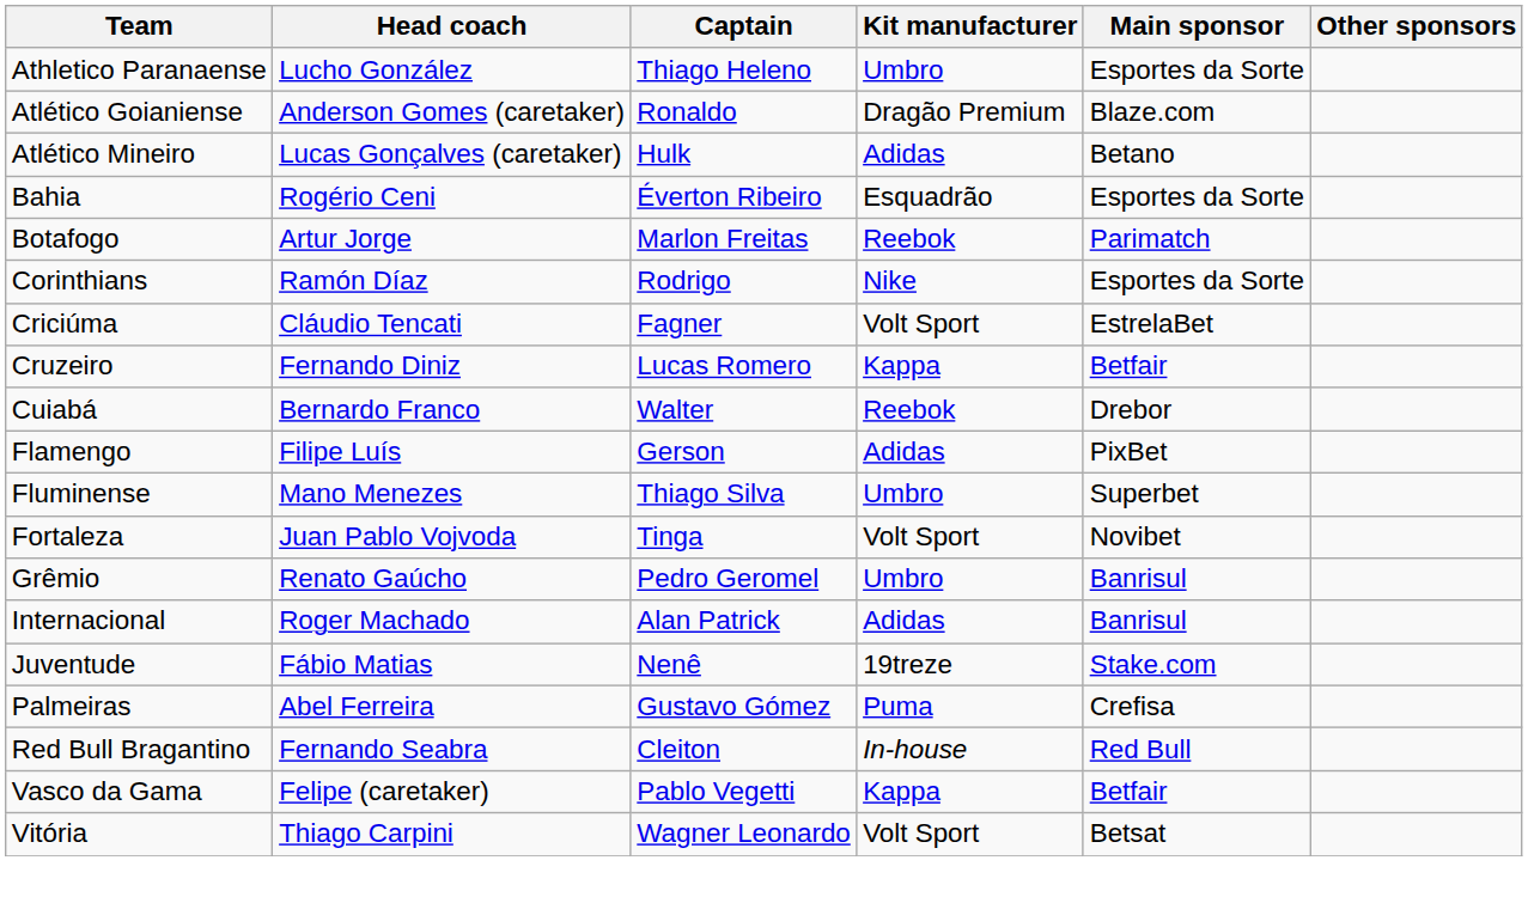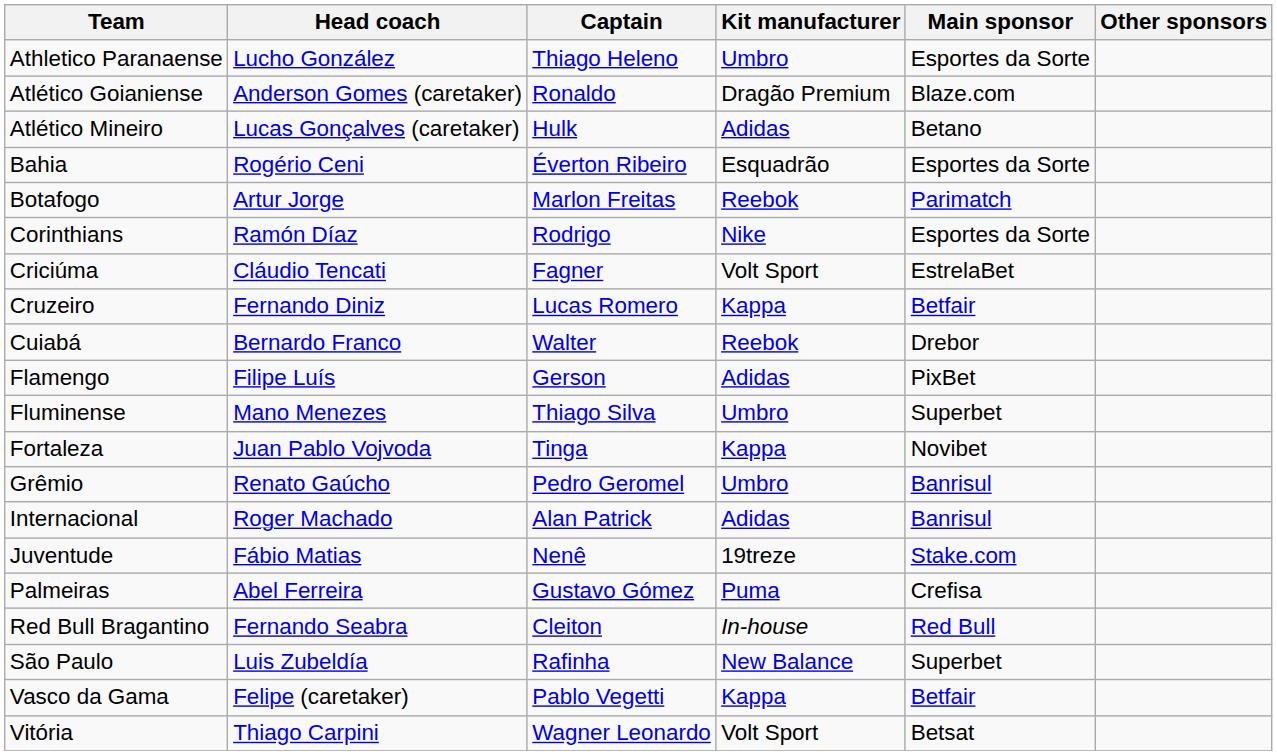 <table class="wikitable sortable">
 <tr>
 <th rowspan="1">Team</th>
 <th rowspan="1">Head coach</th>
 <th rowspan="1">Captain</th>
 <th rowspan="1">Kit manufacturer</th>
 <th rowspan="1">Main sponsor</th>
 <th rowspan="1">Other sponsors</th>
 </tr>
 <tr>
 <td>Athletico Paranaense</td>
 <td> <a href='#'>Lucho González</a></td>
 <td> <a href='#'>Thiago Heleno</a></td>
 <td><a href='#'>Umbro</a></td>
 <td>Esportes da Sorte</td>
 <td></td>
 </tr>
 <tr>
 <td>Atlético Goianiense</td>
 <td> <a href='#'>Anderson Gomes</a> (caretaker)</td>
 <td> <a href='#'>Ronaldo</a></td>
 <td>Dragão Premium</td>
 <td>Blaze.com</td>
 <td></td>
 </tr>
 <tr>
 <td>Atlético Mineiro</td>
 <td> <a href='#'>Lucas Gonçalves</a> (caretaker)</td>
 <td> <a href='#'>Hulk</a></td>
 <td><a href='#'>Adidas</a></td>
 <td>Betano</td>
 <td></td>
 </tr>
 <tr>
 <td>Bahia</td>
 <td> <a href='#'>Rogério Ceni</a></td>
 <td> <a href='#'>Éverton Ribeiro</a></td>
 <td>Esquadrão</td>
 <td>Esportes da Sorte</td>
 <td></td>
 </tr>
 <tr>
 <td>Botafogo</td>
 <td> <a href='#'>Artur Jorge</a></td>
 <td> <a href='#'>Marlon Freitas</a></td>
 <td><a href='#'>Reebok</a></td>
 <td><a href='#'>Parimatch</a></td>
 <td></td>
 </tr>
 <tr>
 <td>Corinthians</td>
 <td> <a href='#'>Ramón Díaz</a></td>
 <td> <a href='#'>Rodrigo</a></td>
 <td><a href='#'>Nike</a></td>
 <td>Esportes da Sorte</td>
 <td></td>
 </tr>
 <tr>
 <td>Criciúma</td>
 <td> <a href='#'>Cláudio Tencati</a></td>
 <td> <a href='#'>Fagner</a></td>
 <td>Volt Sport</td>
 <td>EstrelaBet</td>
 <td></td>
 </tr>
 <tr>
 <td>Cruzeiro</td>
 <td> <a href='#'>Fernando Diniz</a></td>
 <td> <a href='#'>Lucas Romero</a></td>
 <td><a href='#'>Kappa</a></td>
 <td><a href='#'>Betfair</a></td>
 <td></td>
 </tr>
 <tr>
 <td>Cuiabá</td>
 <td> <a href='#'>Bernardo Franco</a></td>
 <td> <a href='#'>Walter</a></td>
 <td><a href='#'>Reebok</a></td>
 <td>Drebor</td>
 <td></td>
 </tr>
 <tr>
 <td>Flamengo</td>
 <td> <a href='#'>Filipe Luís</a></td>
 <td> <a href='#'>Gerson</a></td>
 <td><a href='#'>Adidas</a></td>
 <td>PixBet</td>
 <td></td>
 </tr>
 <tr>
 <td>Fluminense</td>
 <td> <a href='#'>Mano Menezes</a></td>
 <td> <a href='#'>Thiago Silva</a></td>
 <td><a href='#'>Umbro</a></td>
 <td>Superbet</td>
 <td></td>
 </tr>
 <tr>
 <td>Fortaleza</td>
 <td> <a href='#'>Juan Pablo Vojvoda</a></td>
 <td> <a href='#'>Tinga</a></td>
-<td>Volt Sport</td>
+<td><a href='#'>Kappa</a></td>
 <td>Novibet</td>
 <td></td>
 </tr>
 <tr>
 <td>Grêmio</td>
 <td> <a href='#'>Renato Gaúcho</a></td>
 <td> <a href='#'>Pedro Geromel</a></td>
 <td><a href='#'>Umbro</a></td>
 <td><a href='#'>Banrisul</a></td>
 <td></td>
 </tr>
 <tr>
 <td>Internacional</td>
 <td> <a href='#'>Roger Machado</a></td>
 <td> <a href='#'>Alan Patrick</a></td>
 <td><a href='#'>Adidas</a></td>
 <td><a href='#'>Banrisul</a></td>
 <td></td>
 </tr>
 <tr>
 <td>Juventude</td>
 <td> <a href='#'>Fábio Matias</a></td>
 <td> <a href='#'>Nenê</a></td>
 <td>19treze</td>
 <td><a href='#'>Stake.com</a></td>
 <td></td>
 </tr>
 <tr>
 <td>Palmeiras</td>
 <td> <a href='#'>Abel Ferreira</a></td>
 <td> <a href='#'>Gustavo Gómez</a></td>
 <td><a href='#'>Puma</a></td>
 <td>Crefisa</td>
 <td></td>
 </tr>
 <tr>
 <td>Red Bull Bragantino</td>
 <td> <a href='#'>Fernando Seabra</a></td>
 <td> <a href='#'>Cleiton</a></td>
 <td><em>In-house</em></td>
 <td><a href='#'>Red Bull</a></td>
 <td></td>
 </tr>
 <tr>
+<td>São Paulo</td>
+<td> <a href='#'>Luis Zubeldía</a></td>
+<td> <a href='#'>Rafinha</a></td>
+<td><a href='#'>New Balance</a></td>
+<td>Superbet</td>
+<td></td>
+</tr>
+<tr>
 <td>Vasco da Gama</td>
 <td> <a href='#'>Felipe</a> (caretaker)</td>
 <td> <a href='#'>Pablo Vegetti</a></td>
 <td><a href='#'>Kappa</a></td>
 <td><a href='#'>Betfair</a></td>
 <td></td>
 </tr>
 <tr>
 <td>Vitória</td>
 <td> <a href='#'>Thiago Carpini</a></td>
 <td> <a href='#'>Wagner Leonardo</a></td>
 <td>Volt Sport</td>
 <td>Betsat</td>
 <td></td>
 </tr>
 </table>
